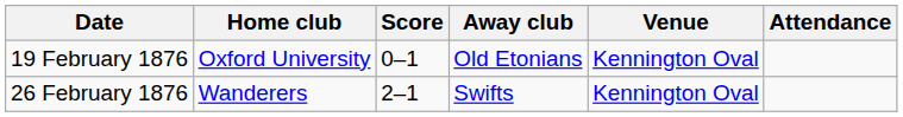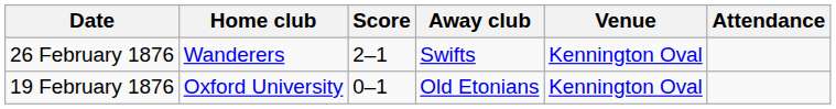 <table class="wikitable">
 <tr>
 <th>Date</th>
 <th>Home club</th>
 <th>Score</th>
 <th>Away club</th>
 <th>Venue</th>
 <th>Attendance</th>
 </tr>
 <tr>
+<td>26 February 1876</td>
+<td><a href='#'>Wanderers</a></td>
+<td>2–1</td>
+<td><a href='#'>Swifts</a></td>
+<td><a href='#'>Kennington Oval</a></td>
+<td></td>
+</tr>
+<tr>
 <td>19 February 1876</td>
 <td><a href='#'>Oxford University</a></td>
 <td>0–1</td>
 <td><a href='#'>Old Etonians</a></td>
 <td><a href='#'>Kennington Oval</a></td>
 <td></td>
 </tr>
-<tr>
-<td>26 February 1876</td>
-<td><a href='#'>Wanderers</a></td>
-<td>2–1</td>
-<td><a href='#'>Swifts</a></td>
-<td><a href='#'>Kennington Oval</a></td>
-<td></td>
-</tr>
 </table>
